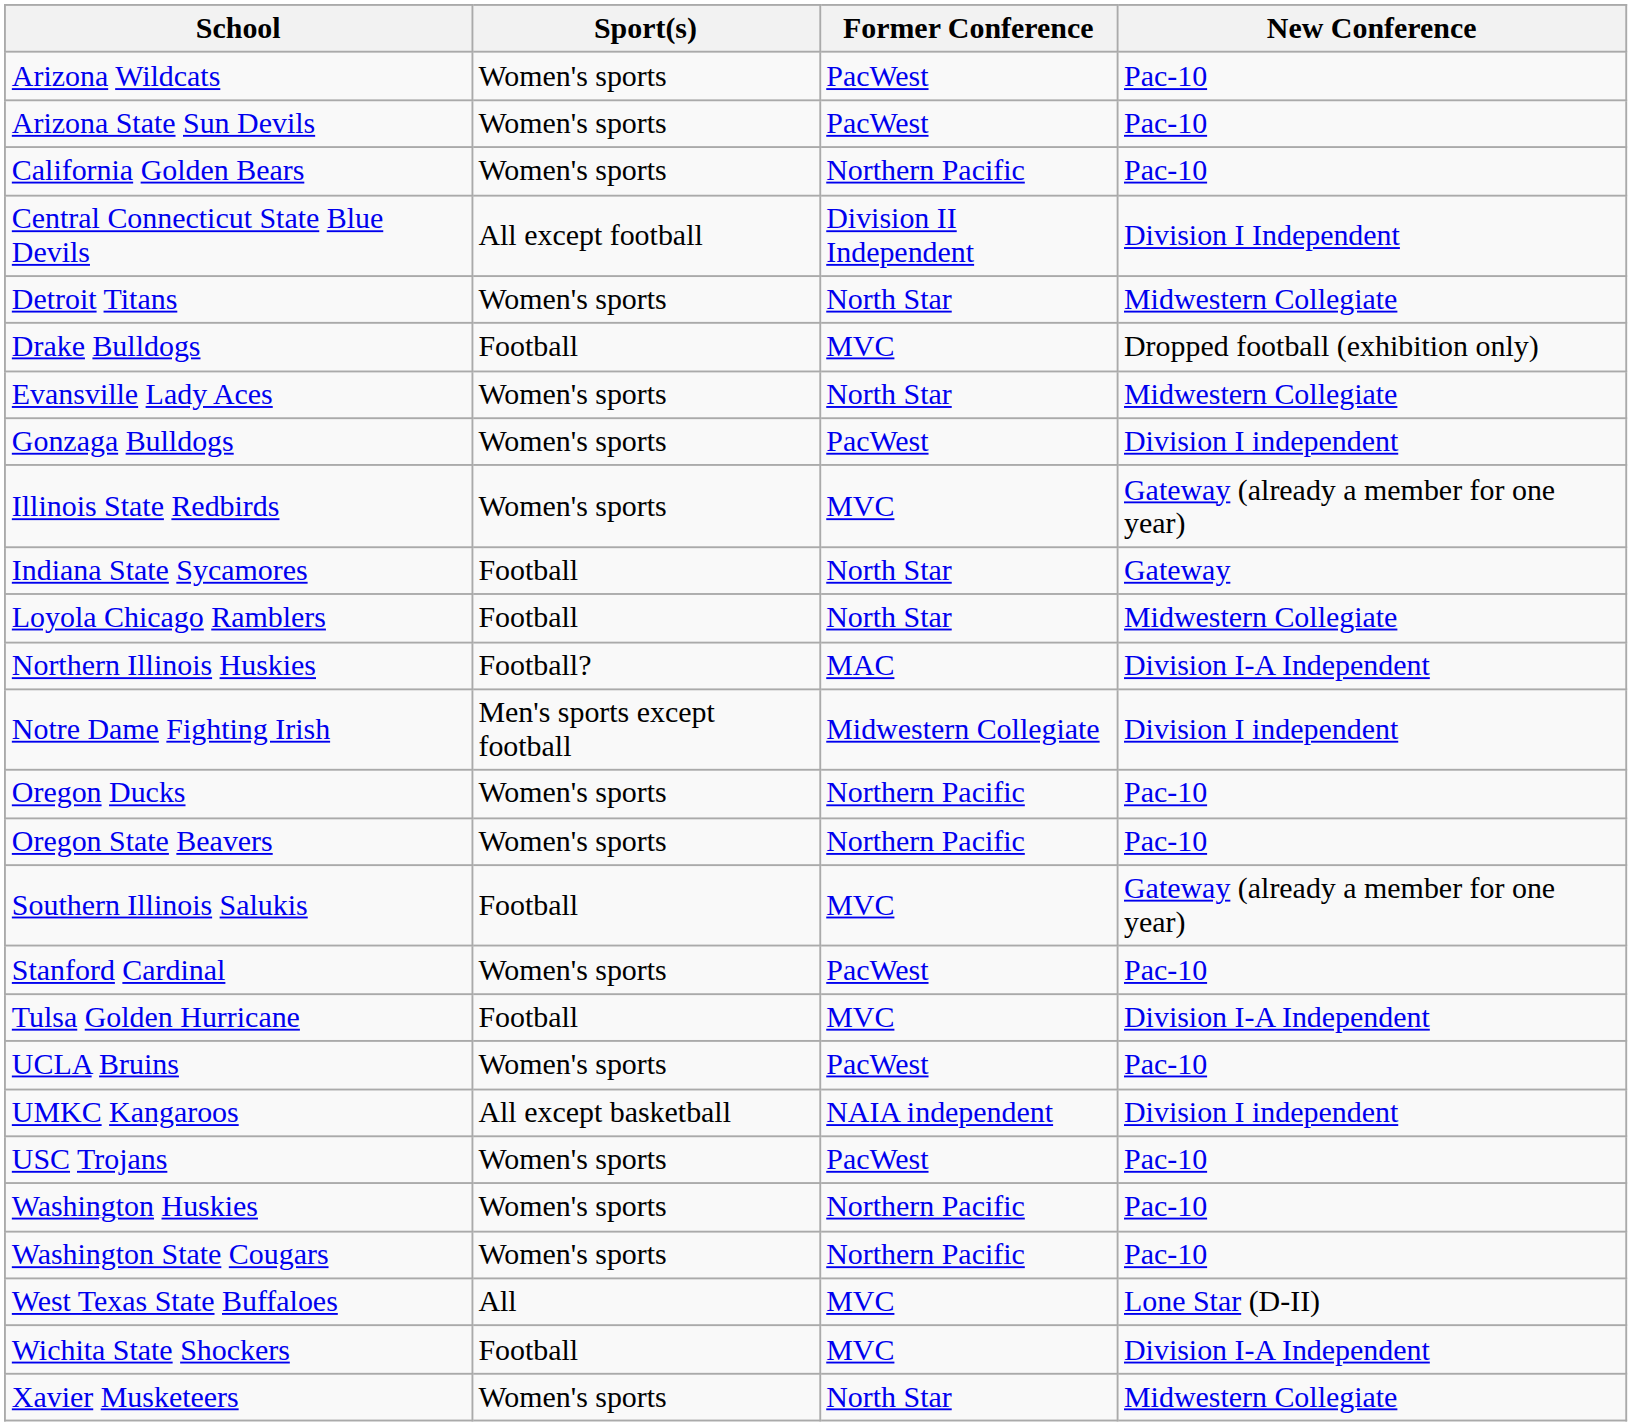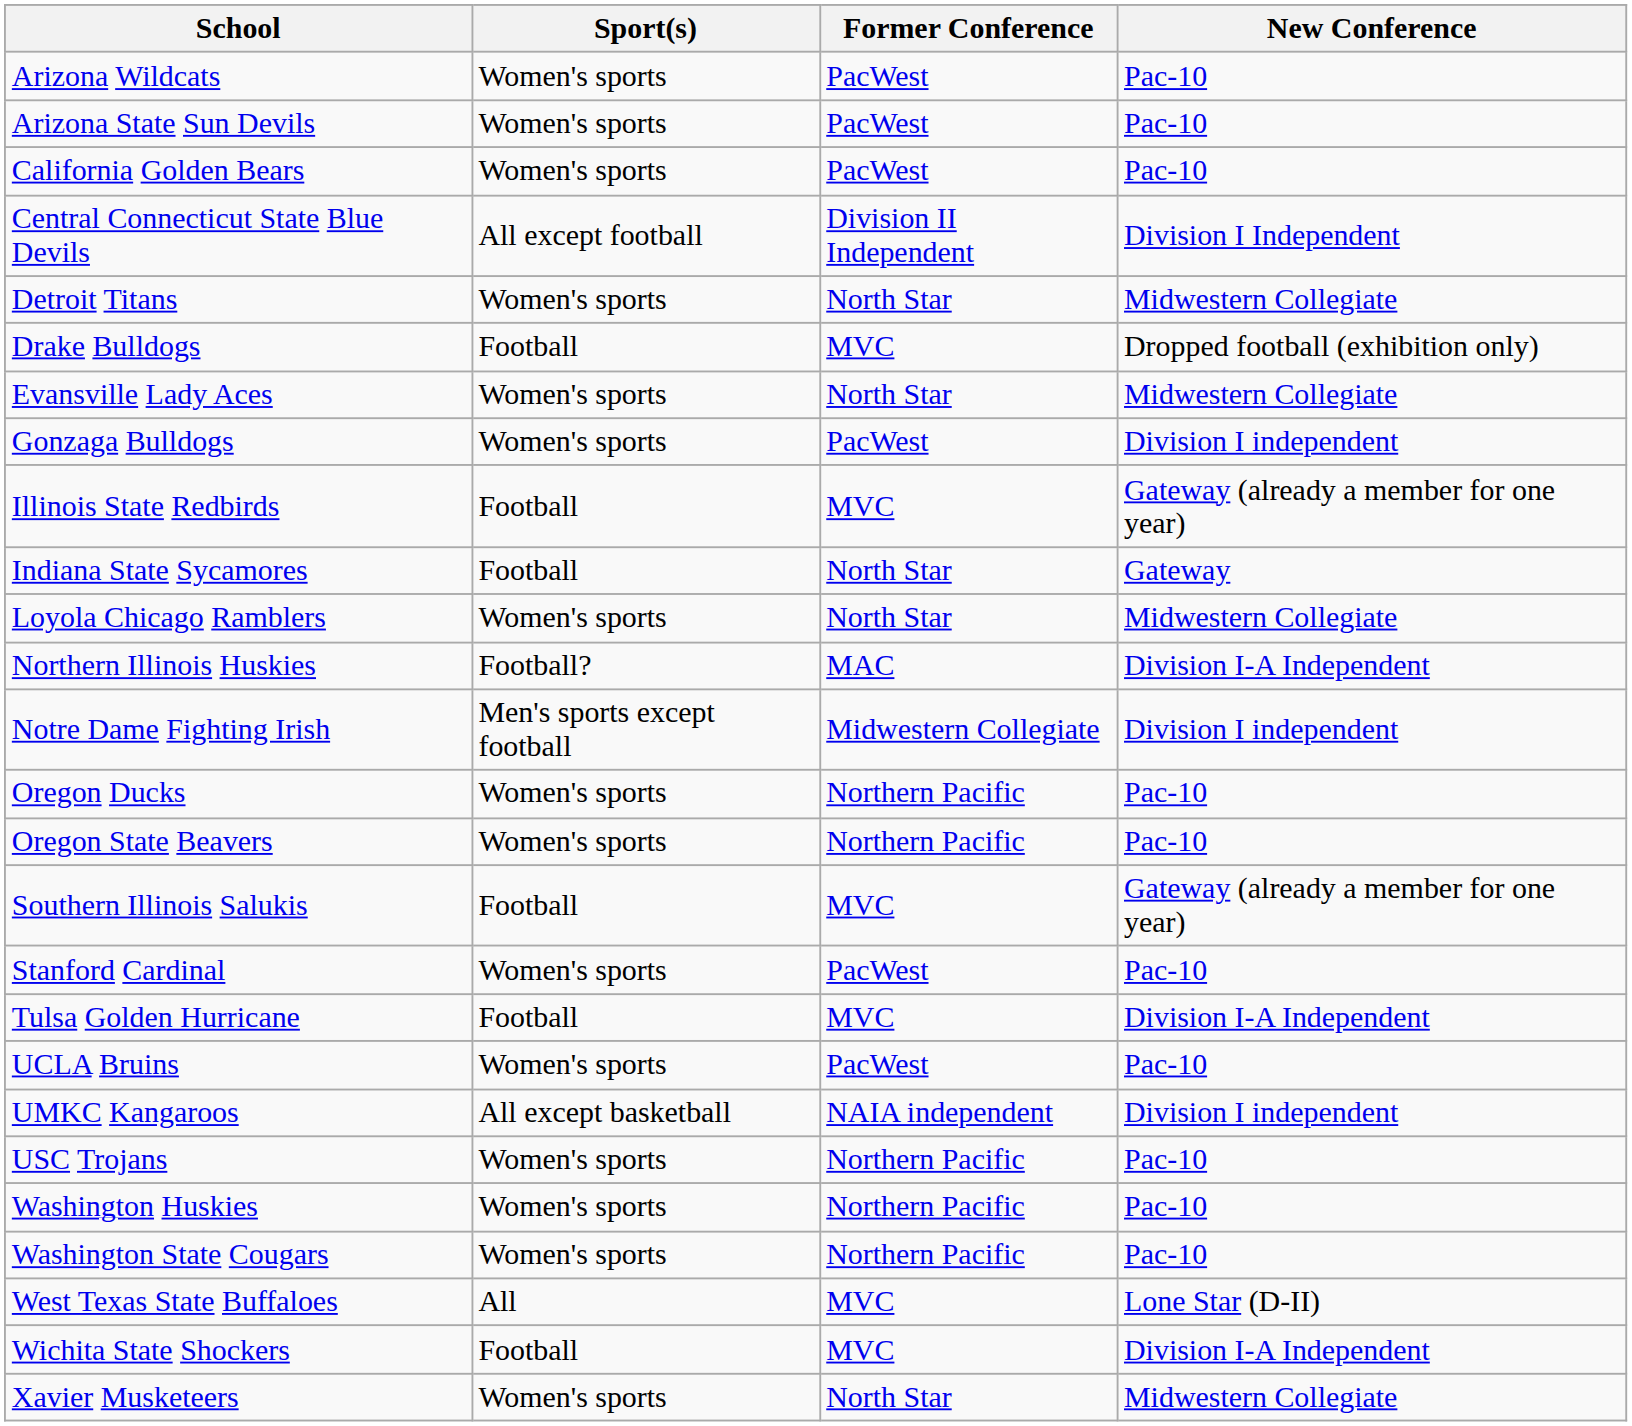 <table class="wikitable sortable">
 <tr>
 <th>School</th>
 <th>Sport(s)</th>
 <th>Former Conference</th>
 <th>New Conference</th>
 </tr>
 <tr>
 <td><a href='#'>Arizona</a> <a href='#'>Wildcats</a></td>
 <td>Women's sports</td>
 <td><a href='#'>PacWest</a></td>
 <td><a href='#'>Pac-10</a></td>
 </tr>
 <tr>
 <td><a href='#'>Arizona State</a> <a href='#'>Sun Devils</a></td>
 <td>Women's sports</td>
 <td><a href='#'>PacWest</a></td>
 <td><a href='#'>Pac-10</a></td>
 </tr>
 <tr>
 <td><a href='#'>California</a> <a href='#'>Golden Bears</a></td>
 <td>Women's sports</td>
-<td><a href='#'>Northern Pacific</a></td>
+<td><a href='#'>PacWest</a></td>
 <td><a href='#'>Pac-10</a></td>
 </tr>
 <tr>
 <td><a href='#'>Central Connecticut State</a> <a href='#'>Blue Devils</a></td>
 <td>All except football</td>
 <td><a href='#'>Division II Independent</a></td>
 <td><a href='#'>Division I Independent</a></td>
 </tr>
 <tr>
 <td><a href='#'>Detroit</a> <a href='#'>Titans</a></td>
 <td>Women's sports</td>
 <td><a href='#'>North Star</a></td>
 <td><a href='#'>Midwestern Collegiate</a></td>
 </tr>
 <tr>
 <td><a href='#'>Drake</a> <a href='#'>Bulldogs</a></td>
 <td>Football</td>
 <td><a href='#'>MVC</a></td>
 <td>Dropped football (exhibition only)</td>
 </tr>
 <tr>
 <td><a href='#'>Evansville</a> <a href='#'>Lady Aces</a></td>
 <td>Women's sports</td>
 <td><a href='#'>North Star</a></td>
 <td><a href='#'>Midwestern Collegiate</a></td>
 </tr>
 <tr>
 <td><a href='#'>Gonzaga</a> <a href='#'>Bulldogs</a></td>
 <td>Women's sports</td>
 <td><a href='#'>PacWest</a></td>
 <td><a href='#'>Division I independent</a></td>
 </tr>
 <tr>
 <td><a href='#'>Illinois State</a> <a href='#'>Redbirds</a></td>
-<td>Women's sports</td>
+<td>Football</td>
 <td><a href='#'>MVC</a></td>
 <td><a href='#'>Gateway</a> (already a member for one year)</td>
 </tr>
 <tr>
 <td><a href='#'>Indiana State</a> <a href='#'>Sycamores</a></td>
 <td>Football</td>
 <td><a href='#'>North Star</a></td>
 <td><a href='#'>Gateway</a></td>
 </tr>
 <tr>
 <td><a href='#'>Loyola Chicago</a> <a href='#'>Ramblers</a></td>
-<td>Football</td>
+<td>Women's sports</td>
 <td><a href='#'>North Star</a></td>
 <td><a href='#'>Midwestern Collegiate</a></td>
 </tr>
 <tr>
 <td><a href='#'>Northern Illinois</a> <a href='#'>Huskies</a></td>
 <td>Football?</td>
 <td><a href='#'>MAC</a></td>
 <td><a href='#'>Division I-A Independent</a></td>
 </tr>
 <tr>
 <td><a href='#'>Notre Dame</a> <a href='#'>Fighting Irish</a></td>
 <td>Men's sports except football</td>
 <td><a href='#'>Midwestern Collegiate</a></td>
 <td><a href='#'>Division I independent</a></td>
 </tr>
 <tr>
 <td><a href='#'>Oregon</a> <a href='#'>Ducks</a></td>
 <td>Women's sports</td>
 <td><a href='#'>Northern Pacific</a></td>
 <td><a href='#'>Pac-10</a></td>
 </tr>
 <tr>
 <td><a href='#'>Oregon State</a> <a href='#'>Beavers</a></td>
 <td>Women's sports</td>
 <td><a href='#'>Northern Pacific</a></td>
 <td><a href='#'>Pac-10</a></td>
 </tr>
 <tr>
 <td><a href='#'>Southern Illinois</a> <a href='#'>Salukis</a></td>
 <td>Football</td>
 <td><a href='#'>MVC</a></td>
 <td><a href='#'>Gateway</a> (already a member for one year)</td>
 </tr>
 <tr>
 <td><a href='#'>Stanford</a> <a href='#'>Cardinal</a></td>
 <td>Women's sports</td>
 <td><a href='#'>PacWest</a></td>
 <td><a href='#'>Pac-10</a></td>
 </tr>
 <tr>
 <td><a href='#'>Tulsa</a> <a href='#'>Golden Hurricane</a></td>
 <td>Football</td>
 <td><a href='#'>MVC</a></td>
 <td><a href='#'>Division I-A Independent</a></td>
 </tr>
 <tr>
 <td><a href='#'>UCLA</a> <a href='#'>Bruins</a></td>
 <td>Women's sports</td>
 <td><a href='#'>PacWest</a></td>
 <td><a href='#'>Pac-10</a></td>
 </tr>
 <tr>
 <td><a href='#'>UMKC</a> <a href='#'>Kangaroos</a></td>
 <td>All except basketball</td>
 <td><a href='#'>NAIA independent</a></td>
 <td><a href='#'>Division I independent</a></td>
 </tr>
 <tr>
 <td><a href='#'>USC</a> <a href='#'>Trojans</a></td>
 <td>Women's sports</td>
-<td><a href='#'>PacWest</a></td>
+<td><a href='#'>Northern Pacific</a></td>
 <td><a href='#'>Pac-10</a></td>
 </tr>
 <tr>
 <td><a href='#'>Washington</a> <a href='#'>Huskies</a></td>
 <td>Women's sports</td>
 <td><a href='#'>Northern Pacific</a></td>
 <td><a href='#'>Pac-10</a></td>
 </tr>
 <tr>
 <td><a href='#'>Washington State</a> <a href='#'>Cougars</a></td>
 <td>Women's sports</td>
 <td><a href='#'>Northern Pacific</a></td>
 <td><a href='#'>Pac-10</a></td>
 </tr>
 <tr>
 <td><a href='#'>West Texas State</a> <a href='#'>Buffaloes</a></td>
 <td>All</td>
 <td><a href='#'>MVC</a></td>
 <td><a href='#'>Lone Star</a> (D-II)</td>
 </tr>
 <tr>
 <td><a href='#'>Wichita State</a> <a href='#'>Shockers</a></td>
 <td>Football</td>
 <td><a href='#'>MVC</a></td>
 <td><a href='#'>Division I-A Independent</a></td>
 </tr>
 <tr>
 <td><a href='#'>Xavier</a> <a href='#'>Musketeers</a></td>
 <td>Women's sports</td>
 <td><a href='#'>North Star</a></td>
 <td><a href='#'>Midwestern Collegiate</a></td>
 </tr>
 </table>
